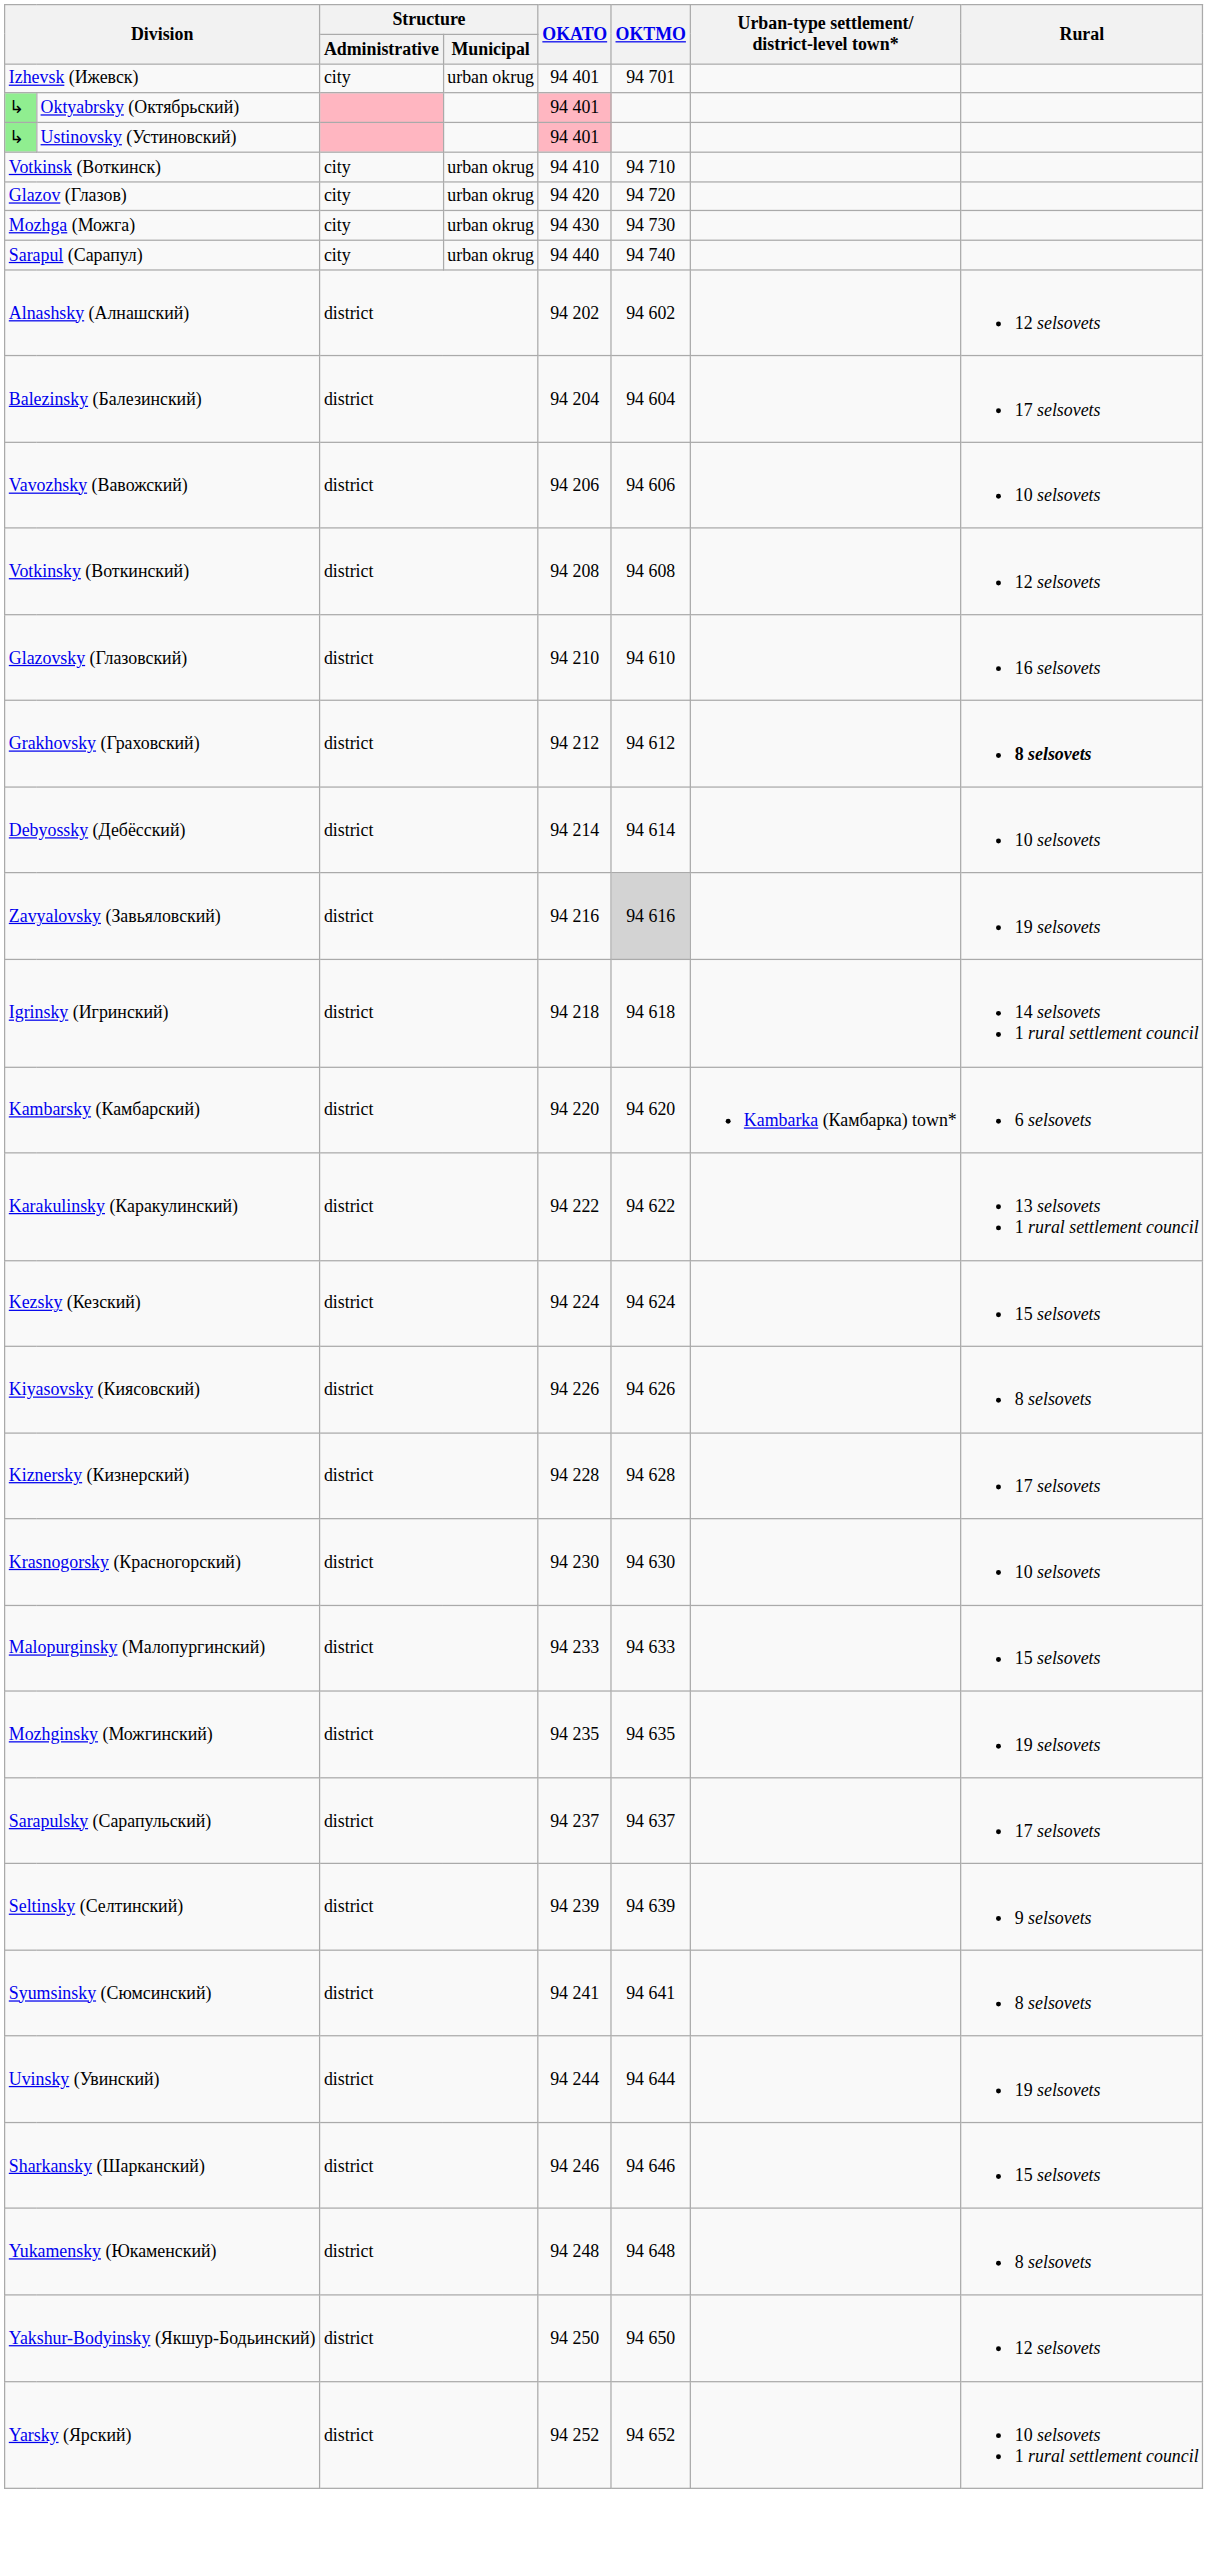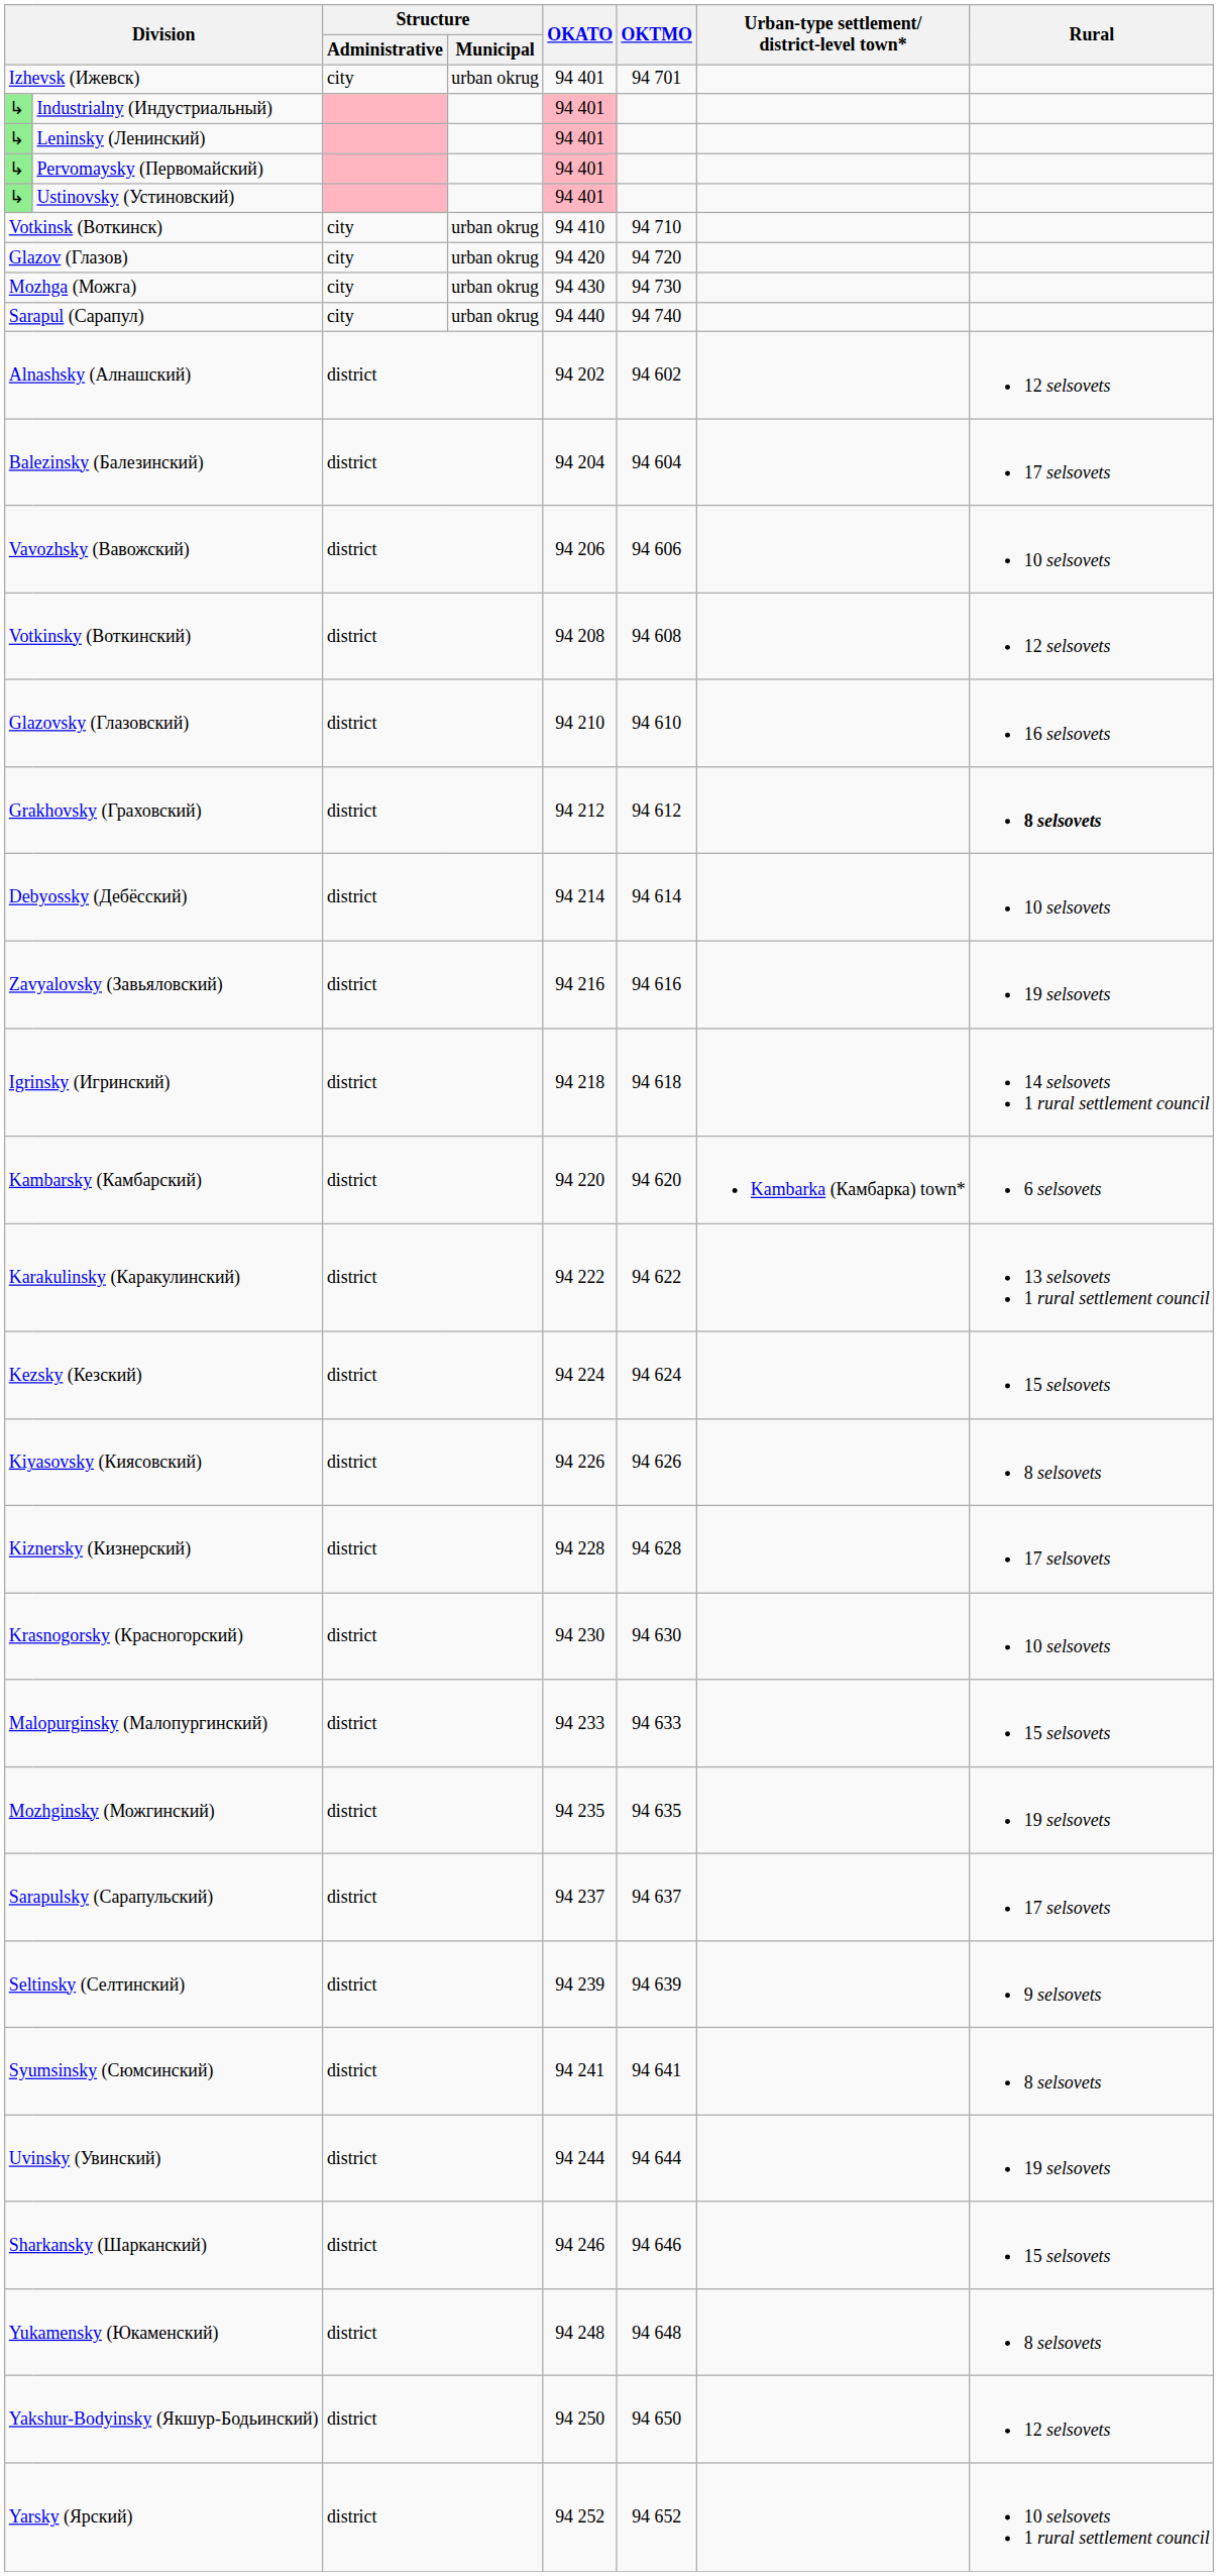 <table class="wikitable" style="padding: 24em 0; border: 1px #aaa solid; border-collapse: collapse; font-size: 90%;">
 <tr>
 <th colspan="2" rowspan="2">Division</th>
 <th colspan="2">Structure</th>
 <th rowspan="2"><a href='#'>OKATO</a></th>
 <th rowspan="2"><a href='#'>OKTMO</a></th>
 <th rowspan="2">Urban-type settlement/<br>district-level town*</th>
 <th rowspan="2">Rural</th>
 </tr>
 <tr>
 <th>Administrative</th>
 <th>Municipal</th>
 </tr>
 <tr>
 <td colspan="2"><a href='#'>Izhevsk</a> (Ижевск)</td>
 <td>city</td>
 <td>urban okrug</td>
 <td align="center">94 401</td>
 <td align="center">94 701</td>
 <td></td>
 <td></td>
 </tr>
 <tr>
 <td bgcolor="lightgreen">↳</td>
-<td><a href='#'>Oktyabrsky</a> (Октябрьский)</td>
+<td><a href='#'>Industrialny</a> (Индустриальный)</td>
+<td bgcolor="lightpink"></td>
+<td></td>
+<td bgcolor="lightpink" align="center">94 401</td>
+<td></td>
+<td></td>
+<td></td>
+</tr>
+<tr>
+<td bgcolor="lightgreen">↳</td>
+<td><a href='#'>Leninsky</a> (Ленинский)</td>
+<td bgcolor="lightpink"></td>
+<td></td>
+<td bgcolor="lightpink" align="center">94 401</td>
+<td></td>
+<td></td>
+<td></td>
+</tr>
+<tr>
+<td bgcolor="lightgreen">↳</td>
+<td><a href='#'>Pervomaysky</a> (Первомайский)</td>
 <td bgcolor="lightpink"></td>
 <td></td>
 <td bgcolor="lightpink" align="center">94 401</td>
 <td></td>
 <td></td>
 <td></td>
 </tr>
 <tr>
 <td bgcolor="lightgreen">↳</td>
 <td><a href='#'>Ustinovsky</a> (Устиновский)</td>
 <td bgcolor="lightpink"></td>
 <td></td>
 <td bgcolor="lightpink" align="center">94 401</td>
 <td></td>
 <td></td>
 <td></td>
 </tr>
 <tr>
 <td colspan="2"><a href='#'>Votkinsk</a> (Воткинск)</td>
 <td>city</td>
 <td>urban okrug</td>
 <td align="center">94 410</td>
 <td align="center">94 710</td>
 <td></td>
 <td></td>
 </tr>
 <tr>
 <td colspan="2"><a href='#'>Glazov</a> (Глазов)</td>
 <td>city</td>
 <td>urban okrug</td>
 <td align="center">94 420</td>
 <td align="center">94 720</td>
 <td></td>
 <td></td>
 </tr>
 <tr>
 <td colspan="2"><a href='#'>Mozhga</a> (Можга)</td>
 <td>city</td>
 <td>urban okrug</td>
 <td align="center">94 430</td>
 <td align="center">94 730</td>
 <td></td>
 <td></td>
 </tr>
 <tr>
 <td colspan="2"><a href='#'>Sarapul</a> (Сарапул)</td>
 <td>city</td>
 <td>urban okrug</td>
 <td align="center">94 440</td>
 <td align="center">94 740</td>
 <td></td>
 <td></td>
 </tr>
 <tr>
 <td colspan="2"><a href='#'>Alnashsky</a> (Алнашский)</td>
 <td colspan="2">district</td>
 <td align="center">94 202</td>
 <td align="center">94 602</td>
 <td></td>
 <td><br><ul><li>12 <em>selsovets</em></li></ul></td>
 </tr>
 <tr>
 <td colspan="2"><a href='#'>Balezinsky</a> (Балезинский)</td>
 <td colspan="2">district</td>
 <td align="center">94 204</td>
 <td align="center">94 604</td>
 <td></td>
 <td><br><ul><li>17 <em>selsovets</em></li></ul></td>
 </tr>
 <tr>
 <td colspan="2"><a href='#'>Vavozhsky</a> (Вавожский)</td>
 <td colspan="2">district</td>
 <td align="center">94 206</td>
 <td align="center">94 606</td>
 <td></td>
 <td><br><ul><li>10 <em>selsovets</em></li></ul></td>
 </tr>
 <tr>
 <td colspan="2"><a href='#'>Votkinsky</a> (Воткинский)</td>
 <td colspan="2">district</td>
 <td align="center">94 208</td>
 <td align="center">94 608</td>
 <td></td>
 <td><br><ul><li>12 <em>selsovets</em></li></ul></td>
 </tr>
 <tr>
 <td colspan="2"><a href='#'>Glazovsky</a> (Глазовский)</td>
 <td colspan="2">district</td>
 <td align="center">94 210</td>
 <td align="center">94 610</td>
 <td></td>
 <td><br><ul><li>16 <em>selsovets</em></li></ul></td>
 </tr>
 <tr>
 <td colspan="2"><a href='#'>Grakhovsky</a> (Граховский)</td>
 <td colspan="2">district</td>
 <td align="center">94 212</td>
 <td align="center">94 612</td>
 <td></td>
 <td><strong><br><ul><li>8 <em>selsovets</em></li></ul></strong></td>
 </tr>
 <tr>
 <td colspan="2"><a href='#'>Debyossky</a> (Дебёсский)</td>
 <td colspan="2">district</td>
 <td align="center">94 214</td>
 <td align="center">94 614</td>
 <td></td>
 <td><br><ul><li>10 <em>selsovets</em></li></ul></td>
 </tr>
 <tr>
 <td colspan="2"><a href='#'>Zavyalovsky</a> (Завьяловский)</td>
 <td colspan="2">district</td>
 <td align="center">94 216</td>
-<td align="center" style="background: lightgrey;">94 616</td>
+<td align="center">94 616</td>
 <td></td>
 <td><br><ul><li>19 <em>selsovets</em></li></ul></td>
 </tr>
 <tr>
 <td colspan="2"><a href='#'>Igrinsky</a> (Игринский)</td>
 <td colspan="2">district</td>
 <td align="center">94 218</td>
 <td align="center">94 618</td>
 <td></td>
 <td><br><ul><li>14 <em>selsovets</em></li><li>1 <em>rural settlement council</em></li></ul></td>
 </tr>
 <tr>
 <td colspan="2"><a href='#'>Kambarsky</a> (Камбарский)</td>
 <td colspan="2">district</td>
 <td align="center">94 220</td>
 <td align="center">94 620</td>
 <td><br><ul><li><a href='#'>Kambarka</a> (Камбарка) town*</li></ul></td>
 <td><br><ul><li>6 <em>selsovets</em></li></ul></td>
 </tr>
 <tr>
 <td colspan="2"><a href='#'>Karakulinsky</a> (Каракулинский)</td>
 <td colspan="2">district</td>
 <td align="center">94 222</td>
 <td align="center">94 622</td>
 <td></td>
 <td><br><ul><li>13 <em>selsovets</em></li><li>1 <em>rural settlement council</em></li></ul></td>
 </tr>
 <tr>
 <td colspan="2"><a href='#'>Kezsky</a> (Кезский)</td>
 <td colspan="2">district</td>
 <td align="center">94 224</td>
 <td align="center">94 624</td>
 <td></td>
 <td><br><ul><li>15 <em>selsovets</em></li></ul></td>
 </tr>
 <tr>
 <td colspan="2"><a href='#'>Kiyasovsky</a> (Киясовский)</td>
 <td colspan="2">district</td>
 <td align="center">94 226</td>
 <td align="center">94 626</td>
 <td></td>
 <td><br><ul><li>8 <em>selsovets</em></li></ul></td>
 </tr>
 <tr>
 <td colspan="2"><a href='#'>Kiznersky</a> (Кизнерский)</td>
 <td colspan="2">district</td>
 <td align="center">94 228</td>
 <td align="center">94 628</td>
 <td></td>
 <td><br><ul><li>17 <em>selsovets</em></li></ul></td>
 </tr>
 <tr>
 <td colspan="2"><a href='#'>Krasnogorsky</a> (Красногорский)</td>
 <td colspan="2">district</td>
 <td align="center">94 230</td>
 <td align="center">94 630</td>
 <td></td>
 <td><br><ul><li>10 <em>selsovets</em></li></ul></td>
 </tr>
 <tr>
 <td colspan="2"><a href='#'>Malopurginsky</a> (Малопургинский)</td>
 <td colspan="2">district</td>
 <td align="center">94 233</td>
 <td align="center">94 633</td>
 <td></td>
 <td><br><ul><li>15 <em>selsovets</em></li></ul></td>
 </tr>
 <tr>
 <td colspan="2"><a href='#'>Mozhginsky</a> (Можгинский)</td>
 <td colspan="2">district</td>
 <td align="center">94 235</td>
 <td align="center">94 635</td>
 <td></td>
 <td><br><ul><li>19 <em>selsovets</em></li></ul></td>
 </tr>
 <tr>
 <td colspan="2"><a href='#'>Sarapulsky</a> (Сарапульский)</td>
 <td colspan="2">district</td>
 <td align="center">94 237</td>
 <td align="center">94 637</td>
 <td></td>
 <td><br><ul><li>17 <em>selsovets</em></li></ul></td>
 </tr>
 <tr>
 <td colspan="2"><a href='#'>Seltinsky</a> (Селтинский)</td>
 <td colspan="2">district</td>
 <td align="center">94 239</td>
 <td align="center">94 639</td>
 <td></td>
 <td><br><ul><li>9 <em>selsovets</em></li></ul></td>
 </tr>
 <tr>
 <td colspan="2"><a href='#'>Syumsinsky</a> (Сюмсинский)</td>
 <td colspan="2">district</td>
 <td align="center">94 241</td>
 <td align="center">94 641</td>
 <td></td>
 <td><br><ul><li>8 <em>selsovets</em></li></ul></td>
 </tr>
 <tr>
 <td colspan="2"><a href='#'>Uvinsky</a> (Увинский)</td>
 <td colspan="2">district</td>
 <td align="center">94 244</td>
 <td align="center">94 644</td>
 <td></td>
 <td><br><ul><li>19 <em>selsovets</em></li></ul></td>
 </tr>
 <tr>
 <td colspan="2"><a href='#'>Sharkansky</a> (Шарканский)</td>
 <td colspan="2">district</td>
 <td align="center">94 246</td>
 <td align="center">94 646</td>
 <td></td>
 <td><br><ul><li>15 <em>selsovets</em></li></ul></td>
 </tr>
 <tr>
 <td colspan="2"><a href='#'>Yukamensky</a> (Юкаменский)</td>
 <td colspan="2">district</td>
 <td align="center">94 248</td>
 <td align="center">94 648</td>
 <td></td>
 <td><br><ul><li>8 <em>selsovets</em></li></ul></td>
 </tr>
 <tr>
 <td colspan="2"><a href='#'>Yakshur-Bodyinsky</a> (Якшур-Бодьинский)</td>
 <td colspan="2">district</td>
 <td align="center">94 250</td>
 <td align="center">94 650</td>
 <td></td>
 <td><br><ul><li>12 <em>selsovets</em></li></ul></td>
 </tr>
 <tr>
 <td colspan="2"><a href='#'>Yarsky</a> (Ярский)</td>
 <td colspan="2">district</td>
 <td align="center">94 252</td>
 <td align="center">94 652</td>
 <td></td>
 <td><br><ul><li>10 <em>selsovets</em></li><li>1 <em>rural settlement council</em></li></ul></td>
 </tr>
 </table>
